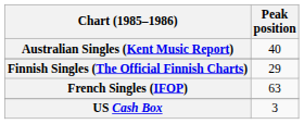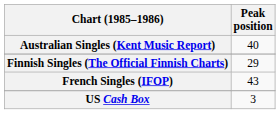 <table class="wikitable sortable plainrowheaders" style="text-align:center">
 <tr>
 <th>Chart (1985–1986)</th>
 <th>Peak<br>position</th>
 </tr>
 <tr>
 <th scope="row">Australian Singles (<a href='#'>Kent Music Report</a>)</th>
 <td>40</td>
 </tr>
 <tr>
 </tr>
 <tr>
 </tr>
 <tr>
 <th scope="row">Finnish Singles (<a href='#'>The Official Finnish Charts</a>)</th>
 <td align="center">29</td>
 </tr>
 <tr>
 <th scope="row">French Singles (<a href='#'>IFOP</a>)</th>
-<td>63</td>
+<td>43</td>
 </tr>
 <tr>
 </tr>
 <tr>
 </tr>
 <tr>
 </tr>
 <tr>
 </tr>
 <tr>
 </tr>
 <tr>
 </tr>
 <tr>
 </tr>
 <tr>
 <th scope="row">US <em><a href='#'>Cash Box</a></em></th>
 <td>3</td>
 </tr>
 </table>
